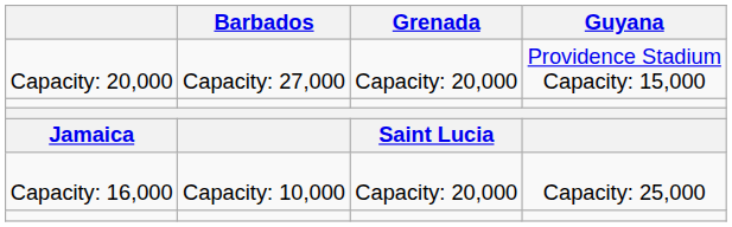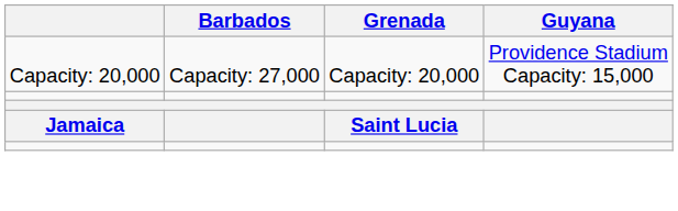 <table class="wikitable" style="text-align:center">
 <tr>
 <th></th>
 <th><a href='#'>Barbados</a></th>
 <th><a href='#'>Grenada</a></th>
 <th><a href='#'>Guyana</a></th>
 </tr>
 <tr>
 <td><br>Capacity: 20,000</td>
 <td><br>Capacity: 27,000</td>
 <td><br>Capacity: 20,000</td>
 <td><a href='#'>Providence Stadium</a><br>Capacity: 15,000</td>
 </tr>
 <tr>
 <td></td>
 <td></td>
 <td></td>
 <td></td>
 </tr>
 <tr>
 <th colspan="4"></th>
 </tr>
 <tr>
 <th><a href='#'>Jamaica</a></th>
 <th></th>
 <th><a href='#'>Saint Lucia</a></th>
 <th></th>
 </tr>
 <tr>
-<td><br>Capacity: 16,000</td>
-<td><br>Capacity: 10,000</td>
-<td><br>Capacity: 20,000</td>
-<td><br>Capacity: 25,000</td>
-</tr>
-<tr>
 <td></td>
 <td></td>
 <td></td>
 <td></td>
 </tr>
 </table>
